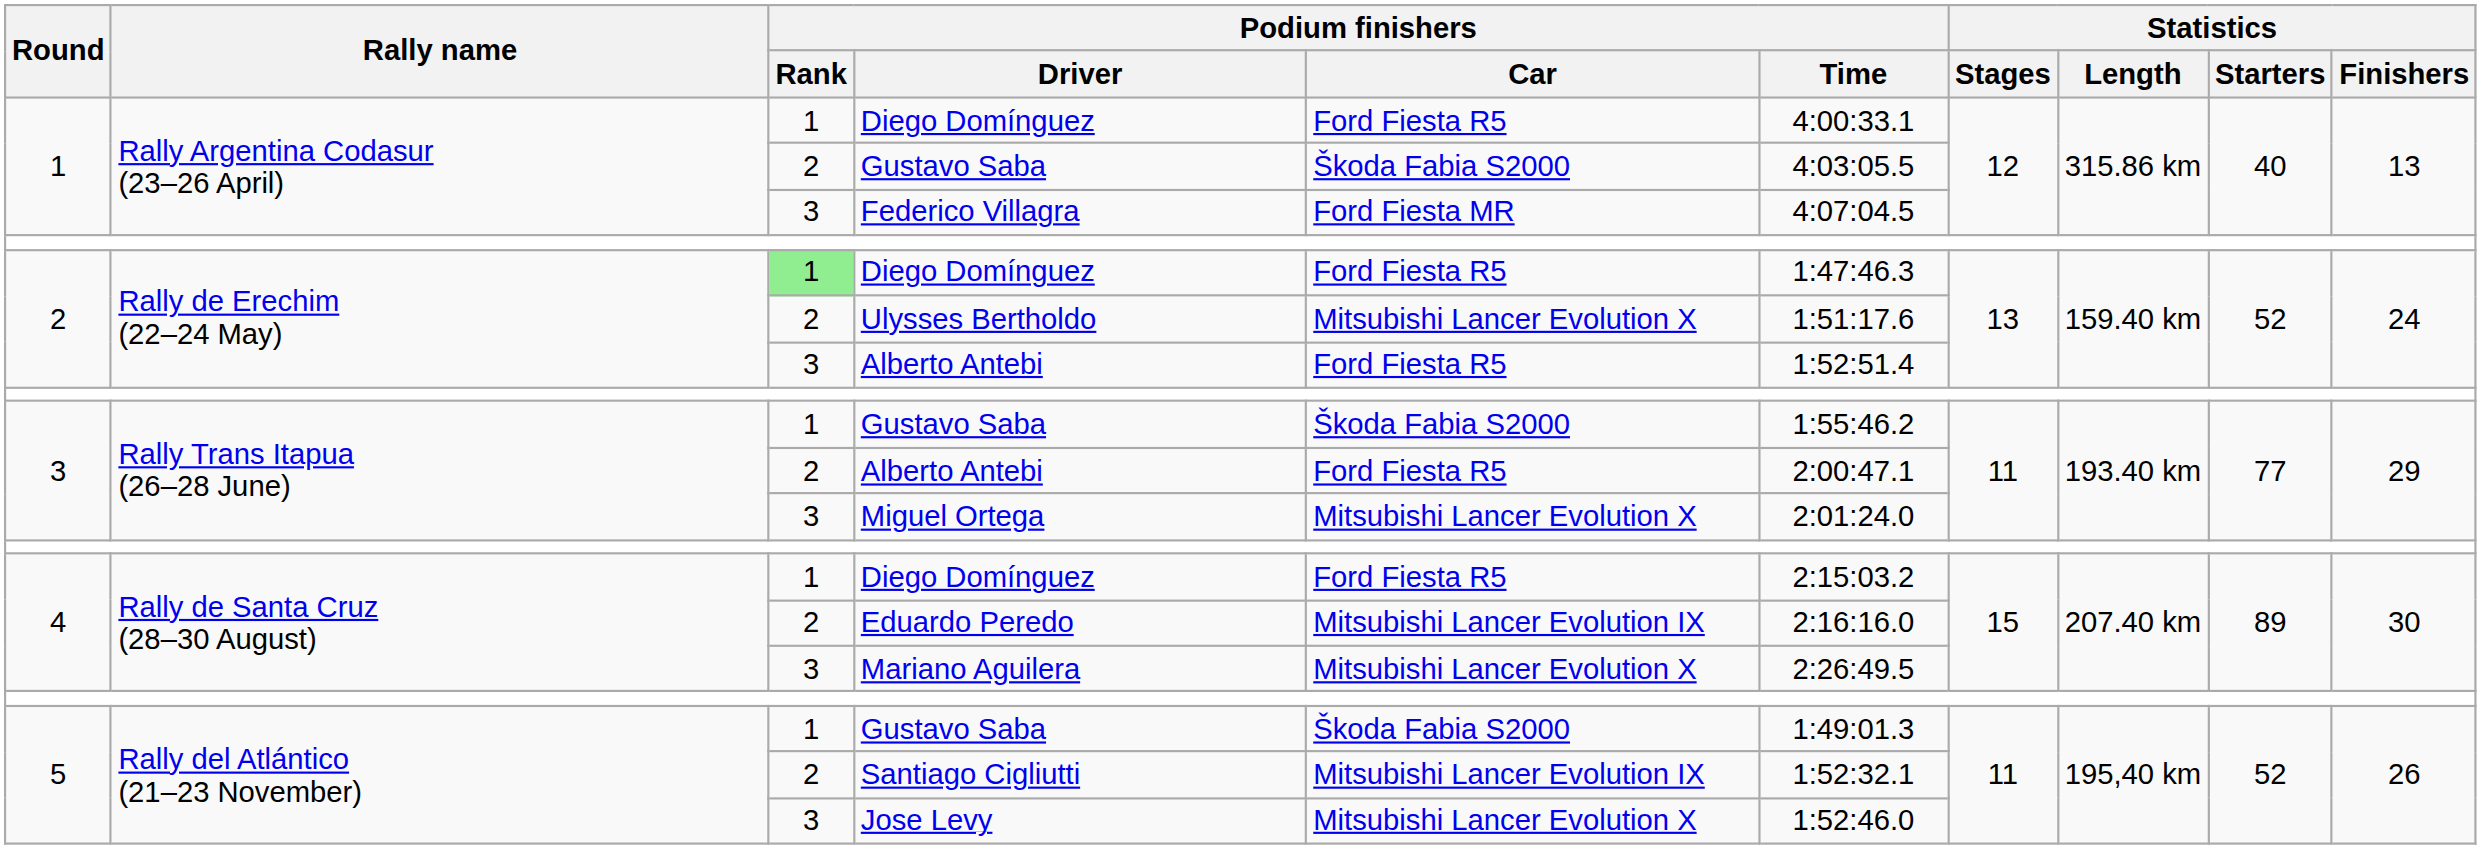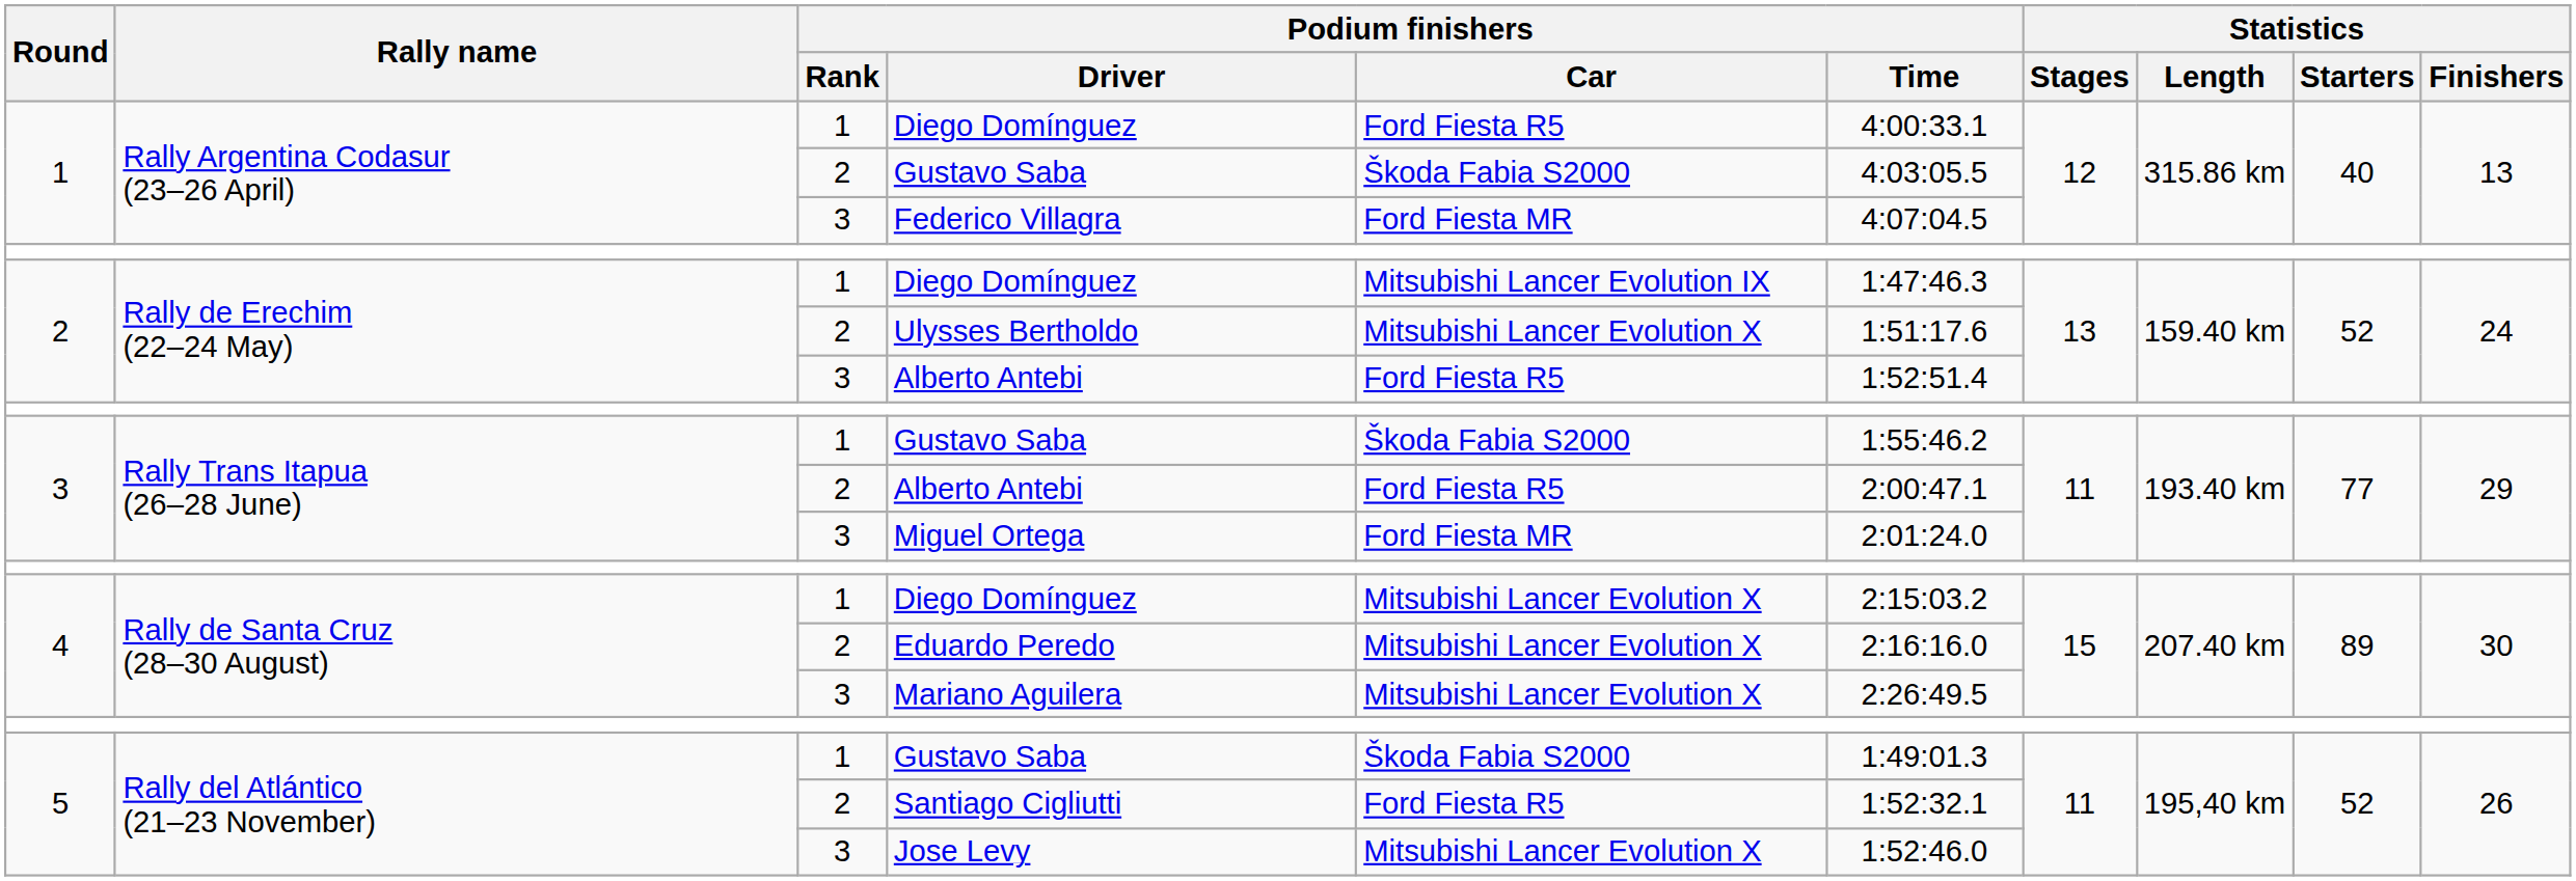 <table class="wikitable" style="font-size:85%;">
 <tr>
 <th rowspan=2>Round</th>
 <th style="width:22em" rowspan=2>Rally name</th>
 <th colspan=4>Podium finishers</th>
 <th colspan=4>Statistics</th>
 </tr>
 <tr>
 <th>Rank</th>
 <th style="width:15em">Driver</th>
 <th style="width:15em">Car</th>
 <th style="width:6em">Time</th>
 <th>Stages</th>
 <th>Length</th>
 <th>Starters</th>
 <th>Finishers</th>
 </tr>
 <tr>
 <td rowspan=3 align=center>1</td>
 <td rowspan=3> <a href='#'>Rally Argentina Codasur</a><br>(23–26 April)</td>
 <td align=center>1</td>
 <td> <a href='#'>Diego Domínguez</a></td>
 <td><a href='#'>Ford Fiesta R5</a></td>
 <td align=center>4:00:33.1</td>
 <td rowspan=3 align=center>12</td>
 <td rowspan=3 align=center>315.86 km</td>
 <td rowspan=3 align=center>40</td>
 <td rowspan=3 align=center>13</td>
 </tr>
 <tr>
 <td align=center>2</td>
 <td> <a href='#'>Gustavo Saba</a></td>
 <td><a href='#'>Škoda Fabia S2000</a></td>
 <td align=center>4:03:05.5</td>
 </tr>
 <tr>
 <td align=center>3</td>
 <td> <a href='#'>Federico Villagra</a></td>
 <td><a href='#'>Ford Fiesta MR</a></td>
 <td align=center>4:07:04.5</td>
 </tr>
 <tr style="background:white;">
 <td colspan="12"></td>
 </tr>
 <tr>
 <td rowspan=3 align=center>2</td>
 <td rowspan=3> <a href='#'>Rally de Erechim</a><br>(22–24 May)</td>
-<td align=center style="background: lightgreen;">1</td>
+<td align=center>1</td>
 <td> <a href='#'>Diego Domínguez</a></td>
-<td><a href='#'>Ford Fiesta R5</a></td>
+<td><a href='#'>Mitsubishi Lancer Evolution IX</a></td>
 <td align=center>1:47:46.3</td>
 <td rowspan=3 align=center>13</td>
 <td rowspan=3 align=center>159.40 km</td>
 <td rowspan=3 align=center>52</td>
 <td rowspan=3 align=center>24</td>
 </tr>
 <tr>
 <td align=center>2</td>
 <td> <a href='#'>Ulysses Bertholdo</a></td>
 <td><a href='#'>Mitsubishi Lancer Evolution X</a></td>
 <td align=center>1:51:17.6</td>
 </tr>
 <tr>
 <td align=center>3</td>
 <td> <a href='#'>Alberto Antebi</a></td>
 <td><a href='#'>Ford Fiesta R5</a></td>
 <td align=center>1:52:51.4</td>
 </tr>
 <tr style="background:white;">
 <td colspan="12"></td>
 </tr>
 <tr>
 <td rowspan=3 align=center>3</td>
 <td rowspan=3> <a href='#'>Rally Trans Itapua</a><br>(26–28 June)</td>
 <td align=center>1</td>
 <td> <a href='#'>Gustavo Saba</a></td>
 <td><a href='#'>Škoda Fabia S2000</a></td>
 <td align=center>1:55:46.2</td>
 <td rowspan=3 align=center>11</td>
 <td rowspan=3 align=center>193.40 km</td>
 <td rowspan=3 align=center>77</td>
 <td rowspan=3 align=center>29</td>
 </tr>
 <tr>
 <td align=center>2</td>
 <td> <a href='#'>Alberto Antebi</a></td>
 <td><a href='#'>Ford Fiesta R5</a></td>
 <td align=center>2:00:47.1</td>
 </tr>
 <tr>
 <td align=center>3</td>
 <td> <a href='#'>Miguel Ortega</a></td>
-<td><a href='#'>Mitsubishi Lancer Evolution X</a></td>
+<td><a href='#'>Ford Fiesta MR</a></td>
 <td align=center>2:01:24.0</td>
 </tr>
 <tr style="background:white;">
 <td colspan="12"></td>
 </tr>
 <tr>
 <td rowspan=3 align=center>4</td>
 <td rowspan=3> <a href='#'>Rally de Santa Cruz</a><br>(28–30 August)</td>
 <td align=center>1</td>
 <td> <a href='#'>Diego Domínguez</a></td>
-<td><a href='#'>Ford Fiesta R5</a></td>
+<td><a href='#'>Mitsubishi Lancer Evolution X</a></td>
 <td align=center>2:15:03.2</td>
 <td rowspan=3 align=center>15</td>
 <td rowspan=3 align=center>207.40 km</td>
 <td rowspan=3 align=center>89</td>
 <td rowspan=3 align=center>30</td>
 </tr>
 <tr>
 <td align=center>2</td>
 <td> <a href='#'>Eduardo Peredo</a></td>
-<td><a href='#'>Mitsubishi Lancer Evolution IX</a></td>
+<td><a href='#'>Mitsubishi Lancer Evolution X</a></td>
 <td align=center>2:16:16.0</td>
 </tr>
 <tr>
 <td align=center>3</td>
 <td> <a href='#'>Mariano Aguilera</a></td>
 <td><a href='#'>Mitsubishi Lancer Evolution X</a></td>
 <td align=center>2:26:49.5</td>
 </tr>
 <tr style="background:white;">
 <td colspan="12"></td>
 </tr>
 <tr>
 <td rowspan=3 align=center>5</td>
 <td rowspan=3> <a href='#'>Rally del Atlántico</a><br>(21–23 November)</td>
 <td align=center>1</td>
 <td> <a href='#'>Gustavo Saba</a></td>
 <td><a href='#'>Škoda Fabia S2000</a></td>
 <td align=center>1:49:01.3</td>
 <td rowspan=3 align=center>11</td>
 <td rowspan=3 align=center>195,40 km</td>
 <td rowspan=3 align=center>52</td>
 <td rowspan=3 align=center>26</td>
 </tr>
 <tr>
 <td align=center>2</td>
 <td> <a href='#'>Santiago Cigliutti</a></td>
-<td><a href='#'>Mitsubishi Lancer Evolution IX</a></td>
+<td><a href='#'>Ford Fiesta R5</a></td>
 <td align=center>1:52:32.1</td>
 </tr>
 <tr>
 <td align=center>3</td>
 <td> <a href='#'>Jose Levy</a></td>
 <td><a href='#'>Mitsubishi Lancer Evolution X</a></td>
 <td align=center>1:52:46.0</td>
 </tr>
 </table>
